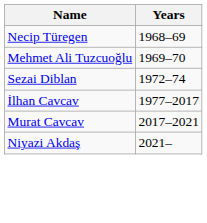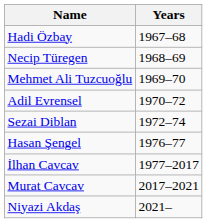 <table class="wikitable" style="text-align: center">
 <tr>
 <th rowspan="1">Name</th>
 <th rowspan="1">Years</th>
+</tr>
+<tr>
+<td align=left><a href='#'>Hadi Özbay</a></td>
+<td align=left>1967–68</td>
 </tr>
 <tr>
 <td align=left><a href='#'>Necip Türegen</a></td>
 <td align=left>1968–69</td>
 </tr>
 <tr>
 <td align=left><a href='#'>Mehmet Ali Tuzcuoğlu</a></td>
 <td align=left>1969–70</td>
 </tr>
 <tr>
+<td align=left><a href='#'>Adil Evrensel</a></td>
+<td align=left>1970–72</td>
+</tr>
+<tr>
 <td align=left><a href='#'>Sezai Diblan</a></td>
 <td align=left>1972–74</td>
+</tr>
+<tr>
+<td align=left><a href='#'>Hasan Şengel</a></td>
+<td align=left>1976–77</td>
 </tr>
 <tr>
 <td align=left><a href='#'>İlhan Cavcav</a></td>
 <td align=left>1977–2017</td>
 </tr>
 <tr>
 <td align=left><a href='#'>Murat Cavcav</a></td>
 <td align=left>2017–2021</td>
 </tr>
 <tr>
 <td align=left><a href='#'>Niyazi Akdaş</a></td>
 <td align=left>2021–</td>
 </tr>
 </table>
